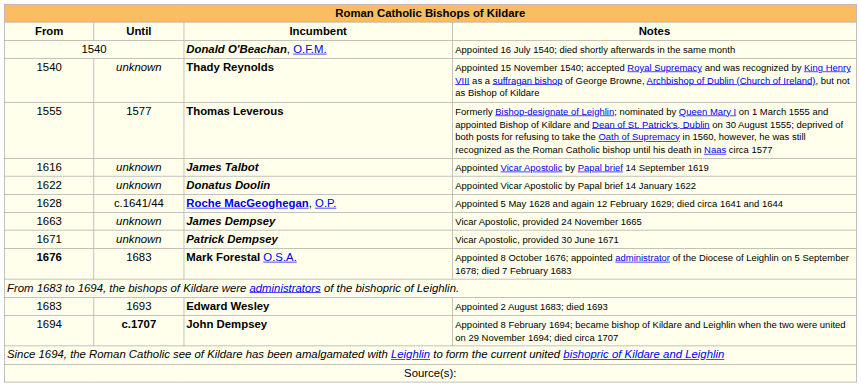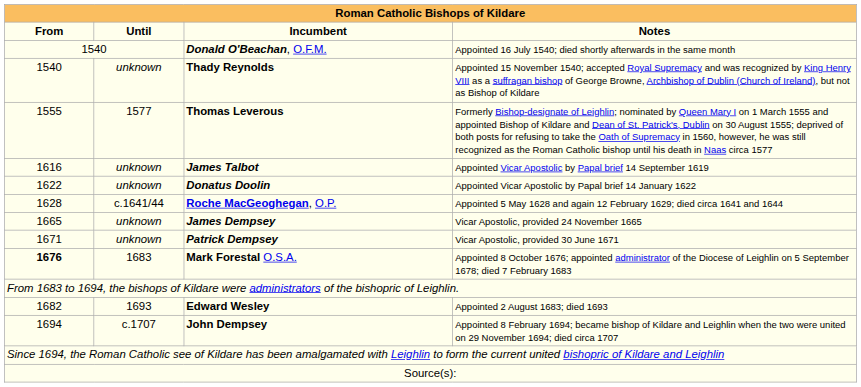 <table class="wikitable" style="width:95%;" border="1" cellpadding="2">
 <tr>
 <th style="background-color:#FABE60" colspan="5">Roman Catholic Bishops of Kildare</th>
 </tr>
 <tr align=center>
 <th style="background-color:#ffffec" width="10%">From</th>
 <th style="background-color:#ffffec" width="10%">Until</th>
 <th style="background-color:#ffffec" width="30%">Incumbent</th>
 <th style="background-color:#ffffec" width="45%">Notes</th>
 </tr>
 <tr valign=top bgcolor="#ffffec">
 <td colspan=2 align=center>1540</td>
 <td><strong><em>Donald O'Beachan</em></strong>, <a href='#'>O.F.M.</a></td>
 <td><small>Appointed 16 July 1540; died shortly afterwards in the same month</small></td>
 </tr>
 <tr valign=top bgcolor="#ffffec">
 <td align=center>1540</td>
 <td align=center><em>unknown</em></td>
 <td><strong>Thady Reynolds</strong></td>
 <td><small>Appointed 15 November 1540; accepted <a href='#'>Royal Supremacy</a> and was recognized by <a href='#'>King Henry VIII</a> as a <a href='#'>suffragan bishop</a> of George Browne, <a href='#'>Archbishop of Dublin (Church of Ireland)</a>, but not as Bishop of Kildare</small></td>
 </tr>
 <tr valign=top bgcolor="#ffffec">
 <td align=center>1555</td>
 <td align=center>1577</td>
 <td><strong>Thomas Leverous</strong> </td>
 <td><small>Formerly <a href='#'>Bishop-designate of Leighlin</a>; nominated by <a href='#'>Queen Mary I</a> on 1 March 1555 and appointed Bishop of Kildare and <a href='#'>Dean of St. Patrick's, Dublin</a> on 30 August 1555; deprived of both posts for refusing to take the <a href='#'>Oath of Supremacy</a> in 1560, however, he was still recognized as the Roman Catholic bishop until his death in <a href='#'>Naas</a> circa 1577</small></td>
 </tr>
 <tr valign=top bgcolor="#ffffec">
 <td align=center>1616</td>
 <td align=center><em>unknown</em></td>
 <td><strong><em>James Talbot</em></strong></td>
 <td><small>Appointed <a href='#'>Vicar Apostolic</a> by <a href='#'>Papal brief</a> 14 September 1619</small></td>
 </tr>
 <tr valign=top bgcolor="#ffffec">
 <td align=center>1622</td>
 <td align=center><em>unknown</em></td>
 <td><strong><em>Donatus Doolin</em></strong></td>
 <td><small>Appointed Vicar Apostolic by Papal brief 14 January 1622</small></td>
 </tr>
 <tr valign=top bgcolor="#ffffec">
 <td align=center>1628</td>
 <td align=center>c.1641/44</td>
 <td><strong><a href='#'>Roche MacGeoghegan</a></strong>, <a href='#'>O.P.</a></td>
 <td><small>Appointed 5 May 1628 and again 12 February 1629; died circa 1641 and 1644</small></td>
 </tr>
 <tr valign=top bgcolor="#ffffec">
-<td align=center>1663</td>
+<td align=center>1665</td>
 <td align=center><em>unknown</em></td>
 <td><strong><em>James Dempsey</em></strong></td>
 <td><small>Vicar Apostolic, provided 24 November 1665</small></td>
 </tr>
 <tr valign=top bgcolor="#ffffec">
 <td align=center>1671</td>
 <td align=center><em>unknown</em></td>
 <td><strong><em>Patrick Dempsey</em></strong></td>
 <td><small>Vicar Apostolic, provided 30 June 1671</small></td>
 </tr>
 <tr valign=top bgcolor="#ffffec">
 <td align=center><strong>1676</strong></td>
 <td align=center>1683</td>
 <td><strong>Mark Forestal</strong> <a href='#'>O.S.A.</a></td>
 <td><small>Appointed 8 October 1676; appointed <a href='#'>administrator</a> of the Diocese of Leighlin on 5 September 1678; died 7 February 1683</small></td>
 </tr>
 <tr valign=top bgcolor="#ffffec">
 <td colspan=4><em>From 1683 to 1694, the bishops of Kildare were <a href='#'>administrators</a> of the bishopric of Leighlin.</em></td>
 </tr>
 <tr valign=top bgcolor="#ffffec">
-<td align=center>1683</td>
+<td align=center>1682</td>
 <td align=center>1693</td>
 <td><strong>Edward Wesley</strong></td>
 <td><small>Appointed 2 August 1683; died 1693</small></td>
 </tr>
 <tr valign=top bgcolor="#ffffec">
 <td align=center>1694</td>
-<td align=center><strong>c.1707</strong></td>
+<td align=center>c.1707</td>
 <td><strong>John Dempsey</strong></td>
 <td><small>Appointed 8 February 1694; became bishop of Kildare and Leighlin when the two were united on 29 November 1694; died circa 1707</small></td>
 </tr>
 <tr valign=top bgcolor="#ffffec">
 <td colspan=4><em>Since 1694, the Roman Catholic see of Kildare has been amalgamated with <a href='#'>Leighlin</a> to form the current united <a href='#'>bishopric of Kildare and Leighlin</a></em></td>
 </tr>
 <tr valign=top bgcolor="#ffffec">
 <td align=center colspan="4">Source(s):</td>
 </tr>
 </table>
